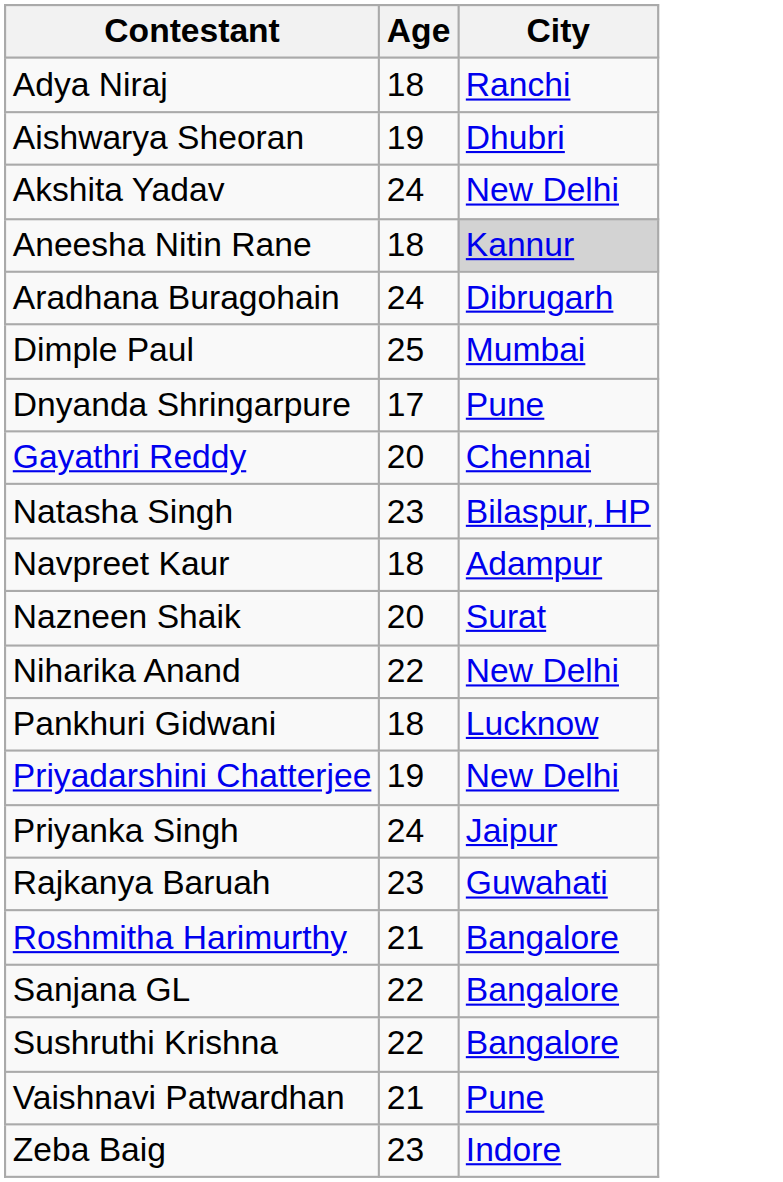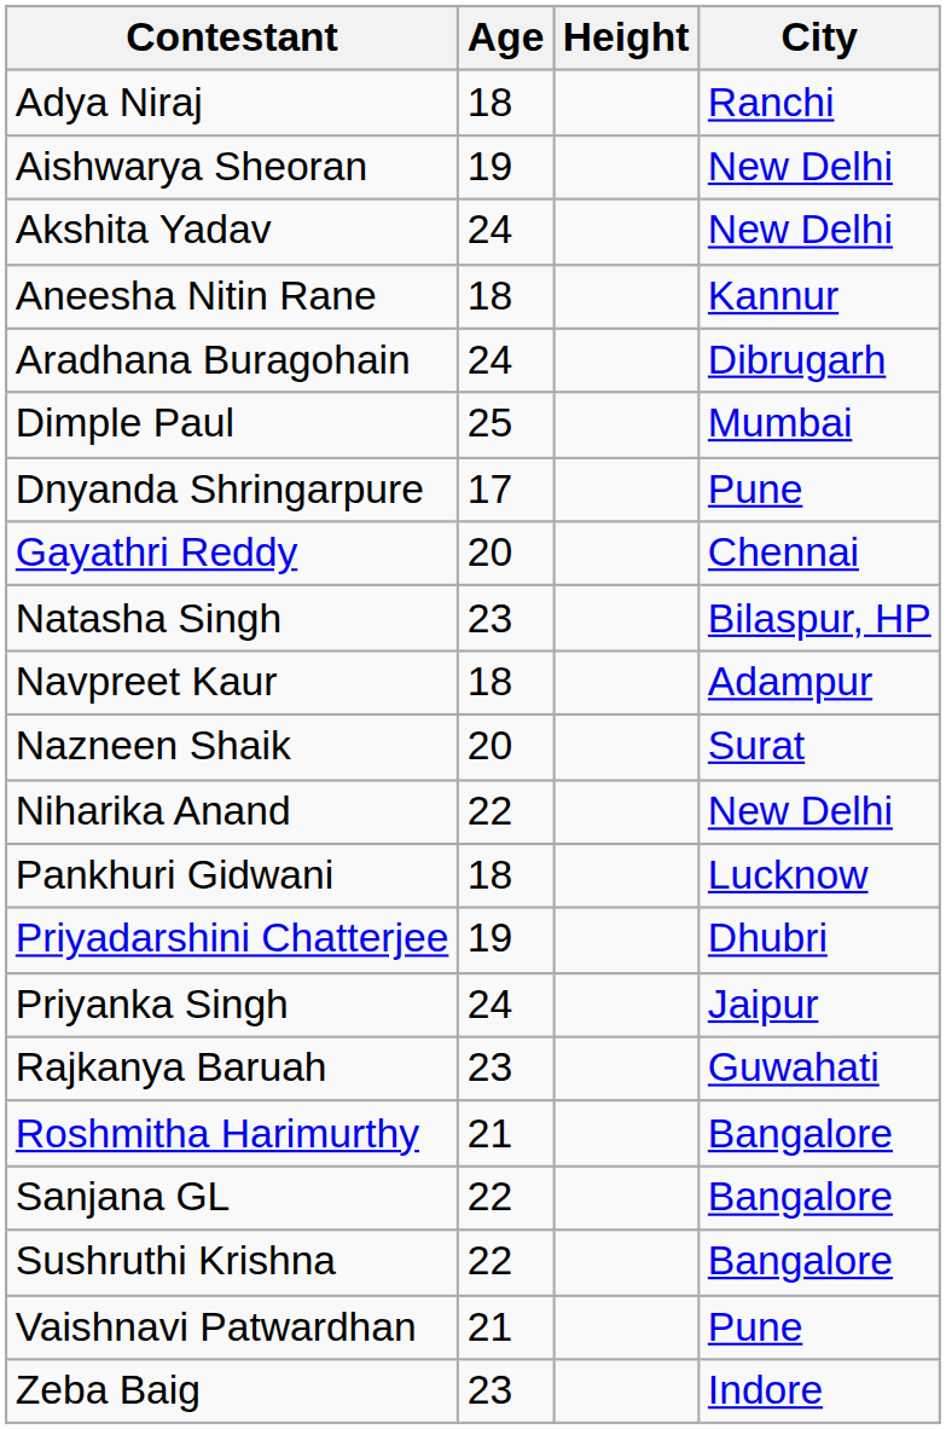 <table class="sortable wikitable">
 <tr style="background:#ccc;">
 <th>Contestant</th>
 <th>Age</th>
+<th>Height</th>
 <th>City</th>
 </tr>
 <tr>
 <td>Adya Niraj</td>
 <td>18</td>
+<td></td>
 <td><a href='#'>Ranchi</a></td>
 </tr>
 <tr>
 <td>Aishwarya Sheoran</td>
 <td>19</td>
-<td><a href='#'>Dhubri</a></td>
+<td></td>
+<td><a href='#'>New Delhi</a></td>
 </tr>
 <tr>
 <td>Akshita Yadav</td>
 <td>24</td>
+<td></td>
 <td><a href='#'>New Delhi</a></td>
 </tr>
 <tr>
 <td>Aneesha Nitin Rane</td>
 <td>18</td>
-<td style="background: lightgrey;"><a href='#'>Kannur</a></td>
+<td></td>
+<td><a href='#'>Kannur</a></td>
 </tr>
 <tr>
 <td>Aradhana Buragohain</td>
 <td>24</td>
+<td></td>
 <td><a href='#'>Dibrugarh</a></td>
 </tr>
 <tr>
 <td>Dimple Paul</td>
 <td>25</td>
+<td></td>
 <td><a href='#'>Mumbai</a></td>
 </tr>
 <tr>
 <td>Dnyanda Shringarpure</td>
 <td>17</td>
+<td></td>
 <td><a href='#'>Pune</a></td>
 </tr>
 <tr>
 <td><a href='#'>Gayathri Reddy</a></td>
 <td>20</td>
+<td></td>
 <td><a href='#'>Chennai</a></td>
 </tr>
 <tr>
 <td>Natasha Singh</td>
 <td>23</td>
+<td></td>
 <td><a href='#'>Bilaspur, HP</a></td>
 </tr>
 <tr>
 <td>Navpreet Kaur</td>
 <td>18</td>
+<td></td>
 <td><a href='#'>Adampur</a></td>
 </tr>
 <tr>
 <td>Nazneen Shaik</td>
 <td>20</td>
+<td></td>
 <td><a href='#'>Surat</a></td>
 </tr>
 <tr>
 <td>Niharika Anand</td>
 <td>22</td>
+<td></td>
 <td><a href='#'>New Delhi</a></td>
 </tr>
 <tr>
 <td>Pankhuri Gidwani</td>
 <td>18</td>
+<td></td>
 <td><a href='#'>Lucknow</a></td>
 </tr>
 <tr>
 <td><a href='#'>Priyadarshini Chatterjee</a></td>
 <td>19</td>
-<td><a href='#'>New Delhi</a></td>
+<td></td>
+<td><a href='#'>Dhubri</a></td>
 </tr>
 <tr>
 <td>Priyanka Singh</td>
 <td>24</td>
+<td></td>
 <td><a href='#'>Jaipur</a></td>
 </tr>
 <tr>
 <td>Rajkanya Baruah</td>
 <td>23</td>
+<td></td>
 <td><a href='#'>Guwahati</a></td>
 </tr>
 <tr>
 <td><a href='#'>Roshmitha Harimurthy</a></td>
 <td>21</td>
+<td></td>
 <td><a href='#'>Bangalore</a></td>
 </tr>
 <tr>
 <td>Sanjana GL</td>
 <td>22</td>
+<td></td>
 <td><a href='#'>Bangalore</a></td>
 </tr>
 <tr>
 <td>Sushruthi Krishna</td>
 <td>22</td>
+<td></td>
 <td><a href='#'>Bangalore</a></td>
 </tr>
 <tr>
 <td>Vaishnavi Patwardhan</td>
 <td>21</td>
+<td></td>
 <td><a href='#'>Pune</a></td>
 </tr>
 <tr>
 <td>Zeba Baig</td>
 <td>23</td>
+<td></td>
 <td><a href='#'>Indore</a></td>
 </tr>
 </table>
